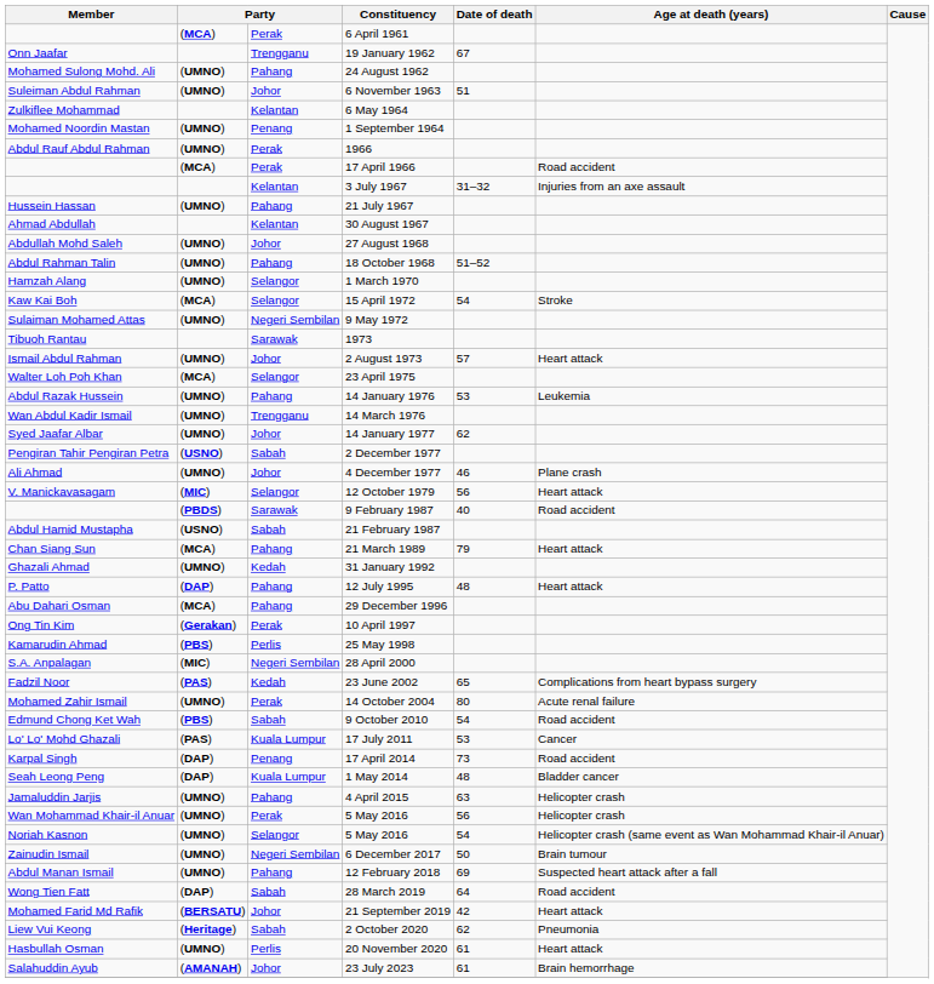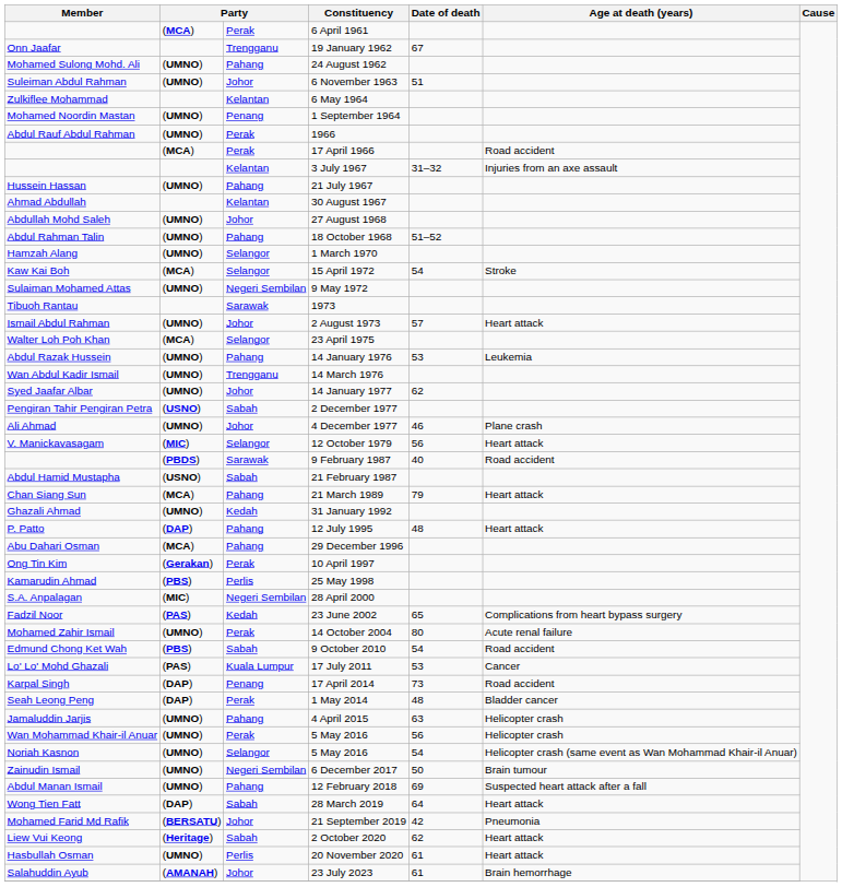 <table class="wikitable sortable">
 <tr>
 <th>Member</th>
 <th colspan=2>Party</th>
 <th>Constituency</th>
 <th>Date of death</th>
 <th>Age at death (years)</th>
 <th>Cause</th>
 </tr>
 <tr>
 <td></td>
 <td> (<strong><a href='#'>MCA</a></strong>)</td>
 <td><a href='#'>Perak</a><br></td>
 <td>6 April 1961</td>
 <td></td>
 <td></td>
 </tr>
 <tr>
 <td><a href='#'>Onn Jaafar</a></td>
 <td></td>
 <td><a href='#'>Trengganu</a><br></td>
 <td>19 January 1962</td>
 <td>67</td>
 <td></td>
 </tr>
 <tr>
 <td><a href='#'>Mohamed Sulong Mohd. Ali</a></td>
 <td> (<strong>UMNO</strong>)</td>
 <td><a href='#'>Pahang</a><br></td>
 <td>24 August 1962</td>
 <td></td>
 <td></td>
 </tr>
 <tr>
 <td><a href='#'>Suleiman Abdul Rahman</a></td>
 <td> (<strong>UMNO</strong>)</td>
 <td><a href='#'>Johor</a><br></td>
 <td>6 November 1963</td>
 <td>51</td>
 <td></td>
 </tr>
 <tr>
 <td><a href='#'>Zulkiflee Mohammad</a></td>
 <td></td>
 <td><a href='#'>Kelantan</a><br></td>
 <td>6 May 1964</td>
 <td></td>
 <td></td>
 </tr>
 <tr>
 <td><a href='#'>Mohamed Noordin Mastan</a></td>
 <td> (<strong>UMNO</strong>)</td>
 <td><a href='#'>Penang</a><br></td>
 <td>1 September 1964</td>
 <td></td>
 <td></td>
 </tr>
 <tr>
 <td><a href='#'>Abdul Rauf Abdul Rahman</a></td>
 <td> (<strong>UMNO</strong>)</td>
 <td><a href='#'>Perak</a><br></td>
 <td>1966</td>
 <td></td>
 <td></td>
 </tr>
 <tr>
 <td></td>
 <td> (<strong>MCA</strong>)</td>
 <td><a href='#'>Perak</a><br></td>
 <td>17 April 1966</td>
 <td></td>
 <td>Road accident</td>
 </tr>
 <tr>
 <td></td>
 <td></td>
 <td><a href='#'>Kelantan</a><br></td>
 <td>3 July 1967</td>
 <td>31–32</td>
 <td>Injuries from an axe assault</td>
 </tr>
 <tr>
 <td><a href='#'>Hussein Hassan</a></td>
 <td> (<strong>UMNO</strong>)</td>
 <td><a href='#'>Pahang</a><br></td>
 <td>21 July 1967</td>
 <td></td>
 <td></td>
 </tr>
 <tr>
 <td><a href='#'>Ahmad Abdullah</a></td>
 <td></td>
 <td><a href='#'>Kelantan</a><br></td>
 <td>30 August 1967</td>
 <td></td>
 <td></td>
 </tr>
 <tr>
 <td><a href='#'>Abdullah Mohd Saleh</a></td>
 <td> (<strong>UMNO</strong>)</td>
 <td><a href='#'>Johor</a><br></td>
 <td>27 August 1968</td>
 <td></td>
 <td></td>
 </tr>
 <tr>
 <td><a href='#'>Abdul Rahman Talin</a></td>
 <td> (<strong>UMNO</strong>)</td>
 <td><a href='#'>Pahang</a><br></td>
 <td>18 October 1968</td>
 <td>51–52</td>
 <td></td>
 </tr>
 <tr>
 <td><a href='#'>Hamzah Alang</a></td>
 <td> (<strong>UMNO</strong>)</td>
 <td><a href='#'>Selangor</a><br></td>
 <td>1 March 1970</td>
 <td></td>
 <td></td>
 </tr>
 <tr>
 <td><a href='#'>Kaw Kai Boh</a></td>
 <td> (<strong>MCA</strong>)</td>
 <td><a href='#'>Selangor</a><br></td>
 <td>15 April 1972</td>
 <td>54</td>
 <td>Stroke</td>
 </tr>
 <tr>
 <td><a href='#'>Sulaiman Mohamed Attas</a></td>
 <td> (<strong>UMNO</strong>)</td>
 <td><a href='#'>Negeri Sembilan</a><br></td>
 <td>9 May 1972</td>
 <td></td>
 <td></td>
 </tr>
 <tr>
 <td><a href='#'>Tibuoh Rantau</a></td>
 <td></td>
 <td><a href='#'>Sarawak</a><br></td>
 <td>1973</td>
 <td></td>
 <td></td>
 </tr>
 <tr>
 <td><a href='#'>Ismail Abdul Rahman</a></td>
 <td> (<strong>UMNO</strong>)</td>
 <td><a href='#'>Johor</a><br></td>
 <td>2 August 1973</td>
 <td>57</td>
 <td>Heart attack</td>
 </tr>
 <tr>
 <td><a href='#'>Walter Loh Poh Khan</a></td>
 <td> (<strong>MCA</strong>)</td>
 <td><a href='#'>Selangor</a><br></td>
 <td>23 April 1975</td>
 <td></td>
 <td></td>
 </tr>
 <tr>
 <td><a href='#'>Abdul Razak Hussein</a></td>
 <td> (<strong>UMNO</strong>)</td>
 <td><a href='#'>Pahang</a><br></td>
 <td>14 January 1976</td>
 <td>53</td>
 <td>Leukemia</td>
 </tr>
 <tr>
 <td><a href='#'>Wan Abdul Kadir Ismail</a></td>
 <td> (<strong>UMNO</strong>)</td>
 <td><a href='#'>Trengganu</a><br></td>
 <td>14 March 1976</td>
 <td></td>
 <td></td>
 </tr>
 <tr>
 <td><a href='#'>Syed Jaafar Albar</a></td>
 <td> (<strong>UMNO</strong>)</td>
 <td><a href='#'>Johor</a><br></td>
 <td>14 January 1977</td>
 <td>62</td>
 <td></td>
 </tr>
 <tr>
 <td><a href='#'>Pengiran Tahir Pengiran Petra</a></td>
 <td> (<strong><a href='#'>USNO</a></strong>)</td>
 <td><a href='#'>Sabah</a><br></td>
 <td>2 December 1977</td>
 <td></td>
 <td></td>
 </tr>
 <tr>
 <td><a href='#'>Ali Ahmad</a></td>
 <td> (<strong>UMNO</strong>)</td>
 <td><a href='#'>Johor</a><br></td>
 <td>4 December 1977</td>
 <td>46</td>
 <td>Plane crash</td>
 </tr>
 <tr>
 <td><a href='#'>V. Manickavasagam</a></td>
 <td> (<strong><a href='#'>MIC</a></strong>)</td>
 <td><a href='#'>Selangor</a><br></td>
 <td>12 October 1979</td>
 <td>56</td>
 <td>Heart attack</td>
 </tr>
 <tr>
 <td></td>
 <td> (<strong><a href='#'>PBDS</a></strong>)</td>
 <td><a href='#'>Sarawak</a><br></td>
 <td>9 February 1987</td>
 <td>40</td>
 <td>Road accident</td>
 </tr>
 <tr>
 <td><a href='#'>Abdul Hamid Mustapha</a></td>
 <td> (<strong>USNO</strong>)</td>
 <td><a href='#'>Sabah</a><br></td>
 <td>21 February 1987</td>
 <td></td>
 <td></td>
 </tr>
 <tr>
 <td><a href='#'>Chan Siang Sun</a></td>
 <td> (<strong>MCA</strong>)</td>
 <td><a href='#'>Pahang</a><br></td>
 <td>21 March 1989</td>
 <td>79</td>
 <td>Heart attack</td>
 </tr>
 <tr>
 <td><a href='#'>Ghazali Ahmad</a></td>
 <td> (<strong>UMNO</strong>)</td>
 <td><a href='#'>Kedah</a><br></td>
 <td>31 January 1992</td>
 <td></td>
 <td></td>
 </tr>
 <tr>
 <td><a href='#'>P. Patto</a></td>
 <td> (<strong><a href='#'>DAP</a></strong>)</td>
 <td><a href='#'>Pahang</a><br></td>
 <td>12 July 1995</td>
 <td>48</td>
 <td>Heart attack</td>
 </tr>
 <tr>
 <td><a href='#'>Abu Dahari Osman</a></td>
 <td> (<strong>MCA</strong>)</td>
 <td><a href='#'>Pahang</a><br></td>
 <td>29 December 1996</td>
 <td></td>
 <td></td>
 </tr>
 <tr>
 <td><a href='#'>Ong Tin Kim</a></td>
 <td> (<strong><a href='#'>Gerakan</a></strong>)</td>
 <td><a href='#'>Perak</a><br></td>
 <td>10 April 1997</td>
 <td></td>
 <td></td>
 </tr>
 <tr>
 <td><a href='#'>Kamarudin Ahmad</a></td>
 <td> (<strong><a href='#'>PBS</a></strong>)</td>
 <td><a href='#'>Perlis</a><br></td>
 <td>25 May 1998</td>
 <td></td>
 <td></td>
 </tr>
 <tr>
 <td><a href='#'>S.A. Anpalagan</a></td>
 <td> (<strong>MIC</strong>)</td>
 <td><a href='#'>Negeri Sembilan</a><br></td>
 <td>28 April 2000</td>
 <td></td>
 <td></td>
 </tr>
 <tr>
 <td><a href='#'>Fadzil Noor</a></td>
 <td> (<strong><a href='#'>PAS</a></strong>)</td>
 <td><a href='#'>Kedah</a><br></td>
 <td>23 June 2002</td>
 <td>65</td>
 <td>Complications from heart bypass surgery</td>
 </tr>
 <tr>
 <td><a href='#'>Mohamed Zahir Ismail</a></td>
 <td> (<strong>UMNO</strong>)</td>
 <td><a href='#'>Perak</a><br></td>
 <td>14 October 2004</td>
 <td>80</td>
 <td>Acute renal failure</td>
 </tr>
 <tr>
 <td><a href='#'>Edmund Chong Ket Wah</a></td>
 <td> (<strong><a href='#'>PBS</a></strong>)</td>
 <td><a href='#'>Sabah</a><br></td>
 <td>9 October 2010</td>
 <td>54</td>
 <td>Road accident</td>
 </tr>
 <tr>
 <td><a href='#'>Lo' Lo' Mohd Ghazali</a></td>
 <td> (<strong>PAS</strong>)</td>
 <td><a href='#'>Kuala Lumpur</a><br></td>
 <td>17 July 2011</td>
 <td>53</td>
 <td>Cancer</td>
 </tr>
 <tr>
 <td><a href='#'>Karpal Singh</a></td>
 <td> (<strong>DAP</strong>)</td>
 <td><a href='#'>Penang</a><br></td>
 <td>17 April 2014</td>
 <td>73</td>
 <td>Road accident</td>
 </tr>
 <tr>
 <td><a href='#'>Seah Leong Peng</a></td>
 <td> (<strong>DAP</strong>)</td>
-<td><a href='#'>Kuala Lumpur</a><br></td>
+<td><a href='#'>Perak</a><br></td>
 <td>1 May 2014</td>
 <td>48</td>
 <td>Bladder cancer</td>
 </tr>
 <tr>
 <td><a href='#'>Jamaluddin Jarjis</a></td>
 <td> (<strong>UMNO</strong>)</td>
 <td><a href='#'>Pahang</a><br></td>
 <td>4 April 2015</td>
 <td>63</td>
 <td>Helicopter crash</td>
 </tr>
 <tr>
 <td><a href='#'>Wan Mohammad Khair-il Anuar</a></td>
 <td> (<strong>UMNO</strong>)</td>
 <td><a href='#'>Perak</a><br></td>
 <td>5 May 2016</td>
 <td>56</td>
 <td>Helicopter crash</td>
 </tr>
 <tr>
 <td><a href='#'>Noriah Kasnon</a></td>
 <td> (<strong>UMNO</strong>)</td>
 <td><a href='#'>Selangor</a><br></td>
 <td>5 May 2016</td>
 <td>54</td>
 <td>Helicopter crash (same event as Wan Mohammad Khair-il Anuar)</td>
 </tr>
 <tr>
 <td><a href='#'>Zainudin Ismail</a></td>
 <td> (<strong>UMNO</strong>)</td>
 <td><a href='#'>Negeri Sembilan</a><br></td>
 <td>6 December 2017</td>
 <td>50</td>
 <td>Brain tumour</td>
 </tr>
 <tr>
 <td><a href='#'>Abdul Manan Ismail</a></td>
 <td> (<strong>UMNO</strong>)</td>
 <td><a href='#'>Pahang</a><br></td>
 <td>12 February 2018</td>
 <td>69</td>
 <td>Suspected heart attack after a fall</td>
 </tr>
 <tr>
 <td><a href='#'>Wong Tien Fatt</a></td>
 <td> (<strong>DAP</strong>)</td>
 <td><a href='#'>Sabah</a><br></td>
 <td>28 March 2019</td>
 <td>64</td>
-<td>Road accident</td>
+<td>Heart attack</td>
 </tr>
 <tr>
 <td><a href='#'>Mohamed Farid Md Rafik</a></td>
 <td> (<strong><a href='#'>BERSATU</a></strong>)</td>
 <td><a href='#'>Johor</a><br></td>
 <td>21 September 2019</td>
 <td>42</td>
-<td>Heart attack</td>
+<td>Pneumonia</td>
 </tr>
 <tr>
 <td><a href='#'>Liew Vui Keong</a></td>
 <td> (<strong><a href='#'>Heritage</a></strong>)</td>
 <td><a href='#'>Sabah</a><br></td>
 <td>2 October 2020</td>
 <td>62</td>
-<td>Pneumonia</td>
+<td>Heart attack</td>
 </tr>
 <tr>
 <td><a href='#'>Hasbullah Osman</a></td>
 <td> (<strong>UMNO</strong>)</td>
 <td><a href='#'>Perlis</a><br></td>
 <td>20 November 2020</td>
 <td>61</td>
 <td>Heart attack</td>
 </tr>
 <tr>
 <td><a href='#'>Salahuddin Ayub</a></td>
 <td> (<strong><a href='#'>AMANAH</a></strong>)</td>
 <td><a href='#'>Johor</a><br></td>
 <td>23 July 2023</td>
 <td>61</td>
 <td>Brain hemorrhage</td>
 </tr>
 <tr>
 </tr>
 </table>
